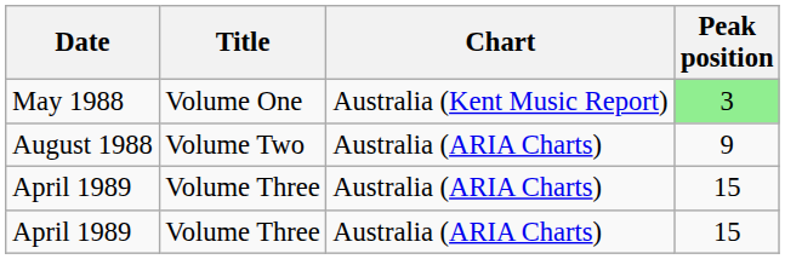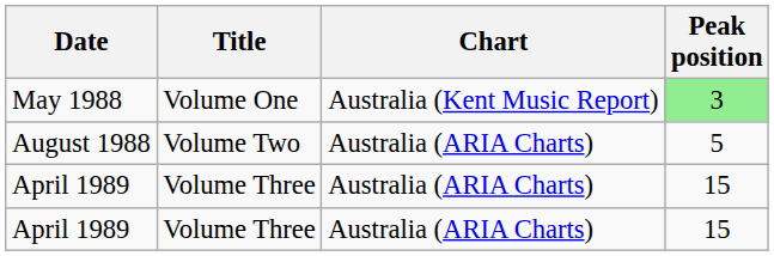 <table class="wikitable">
 <tr>
 <th>Date</th>
 <th>Title</th>
 <th>Chart</th>
 <th>Peak<br>position</th>
 </tr>
 <tr>
 <td>May 1988</td>
 <td>Volume One</td>
 <td>Australia (<a href='#'>Kent Music Report</a>)</td>
 <td style="background: lightgreen; text-align:center;">3</td>
 </tr>
 <tr>
 <td>August 1988</td>
 <td>Volume Two</td>
 <td>Australia (<a href='#'>ARIA Charts</a>)</td>
-<td style="text-align:center;">9</td>
+<td style="text-align:center;">5</td>
 </tr>
 <tr>
 <td>April 1989</td>
 <td>Volume Three</td>
 <td>Australia (<a href='#'>ARIA Charts</a>)</td>
 <td style="text-align:center;">15</td>
 </tr>
 <tr>
 <td>April 1989</td>
 <td>Volume Three</td>
 <td>Australia (<a href='#'>ARIA Charts</a>)</td>
 <td style="text-align:center;">15</td>
 </tr>
 </table>
